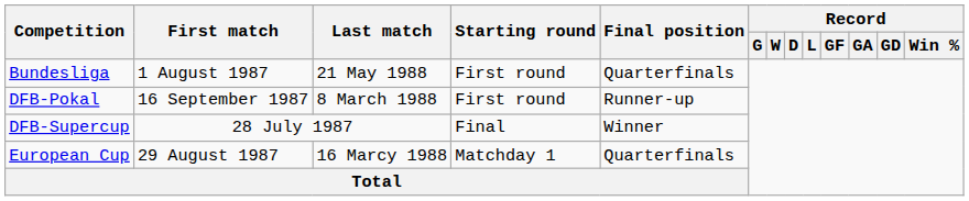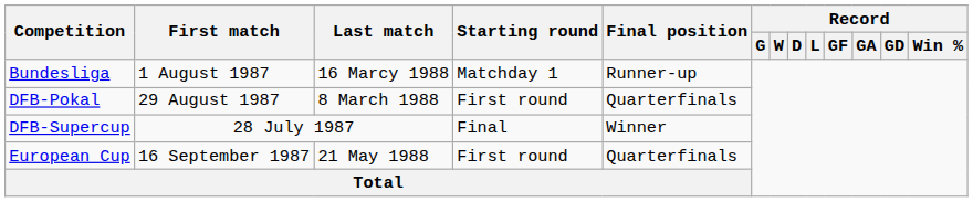 <table class="wikitable" style="text-align: center">
 <tr>
 <th rowspan="2">Competition</th>
 <th rowspan="2">First match</th>
 <th rowspan="2">Last match</th>
 <th rowspan="2">Starting round</th>
 <th rowspan="2">Final position</th>
 <th colspan="8">Record</th>
 </tr>
 <tr>
 <th>G</th>
 <th>W</th>
 <th>D</th>
 <th>L</th>
 <th>GF</th>
 <th>GA</th>
 <th>GD</th>
 <th>Win %</th>
 </tr>
 <tr>
 <td align=left><a href='#'>Bundesliga</a></td>
 <td align=left>1 August 1987</td>
-<td align=left>21 May 1988</td>
-<td align=left>First round</td>
-<td align=left>Quarterfinals<br></td>
+<td align=left>16 Marcy 1988</td>
+<td align=left>Matchday 1</td>
+<td align=left>Runner-up<br></td>
 </tr>
 <tr>
 <td align=left><a href='#'>DFB-Pokal</a></td>
-<td align=left>16 September 1987</td>
+<td align=left>29 August 1987</td>
 <td align=left>8 March 1988</td>
 <td align=left>First round</td>
-<td align=left>Runner-up<br></td>
+<td align=left>Quarterfinals<br></td>
 </tr>
 <tr>
 <td align=left><a href='#'>DFB-Supercup</a></td>
 <td colspan="2" align=center>28 July 1987</td>
 <td align=left>Final</td>
 <td align=left>Winner<br></td>
 </tr>
 <tr>
 <td align=left><a href='#'>European Cup</a></td>
-<td align=left>29 August 1987</td>
-<td align=left>16 Marcy 1988</td>
-<td align=left>Matchday 1</td>
+<td align=left>16 September 1987</td>
+<td align=left>21 May 1988</td>
+<td align=left>First round</td>
 <td align=left>Quarterfinals<br></td>
 </tr>
 <tr>
 <th colspan="5">Total<br></th>
 </tr>
 </table>
